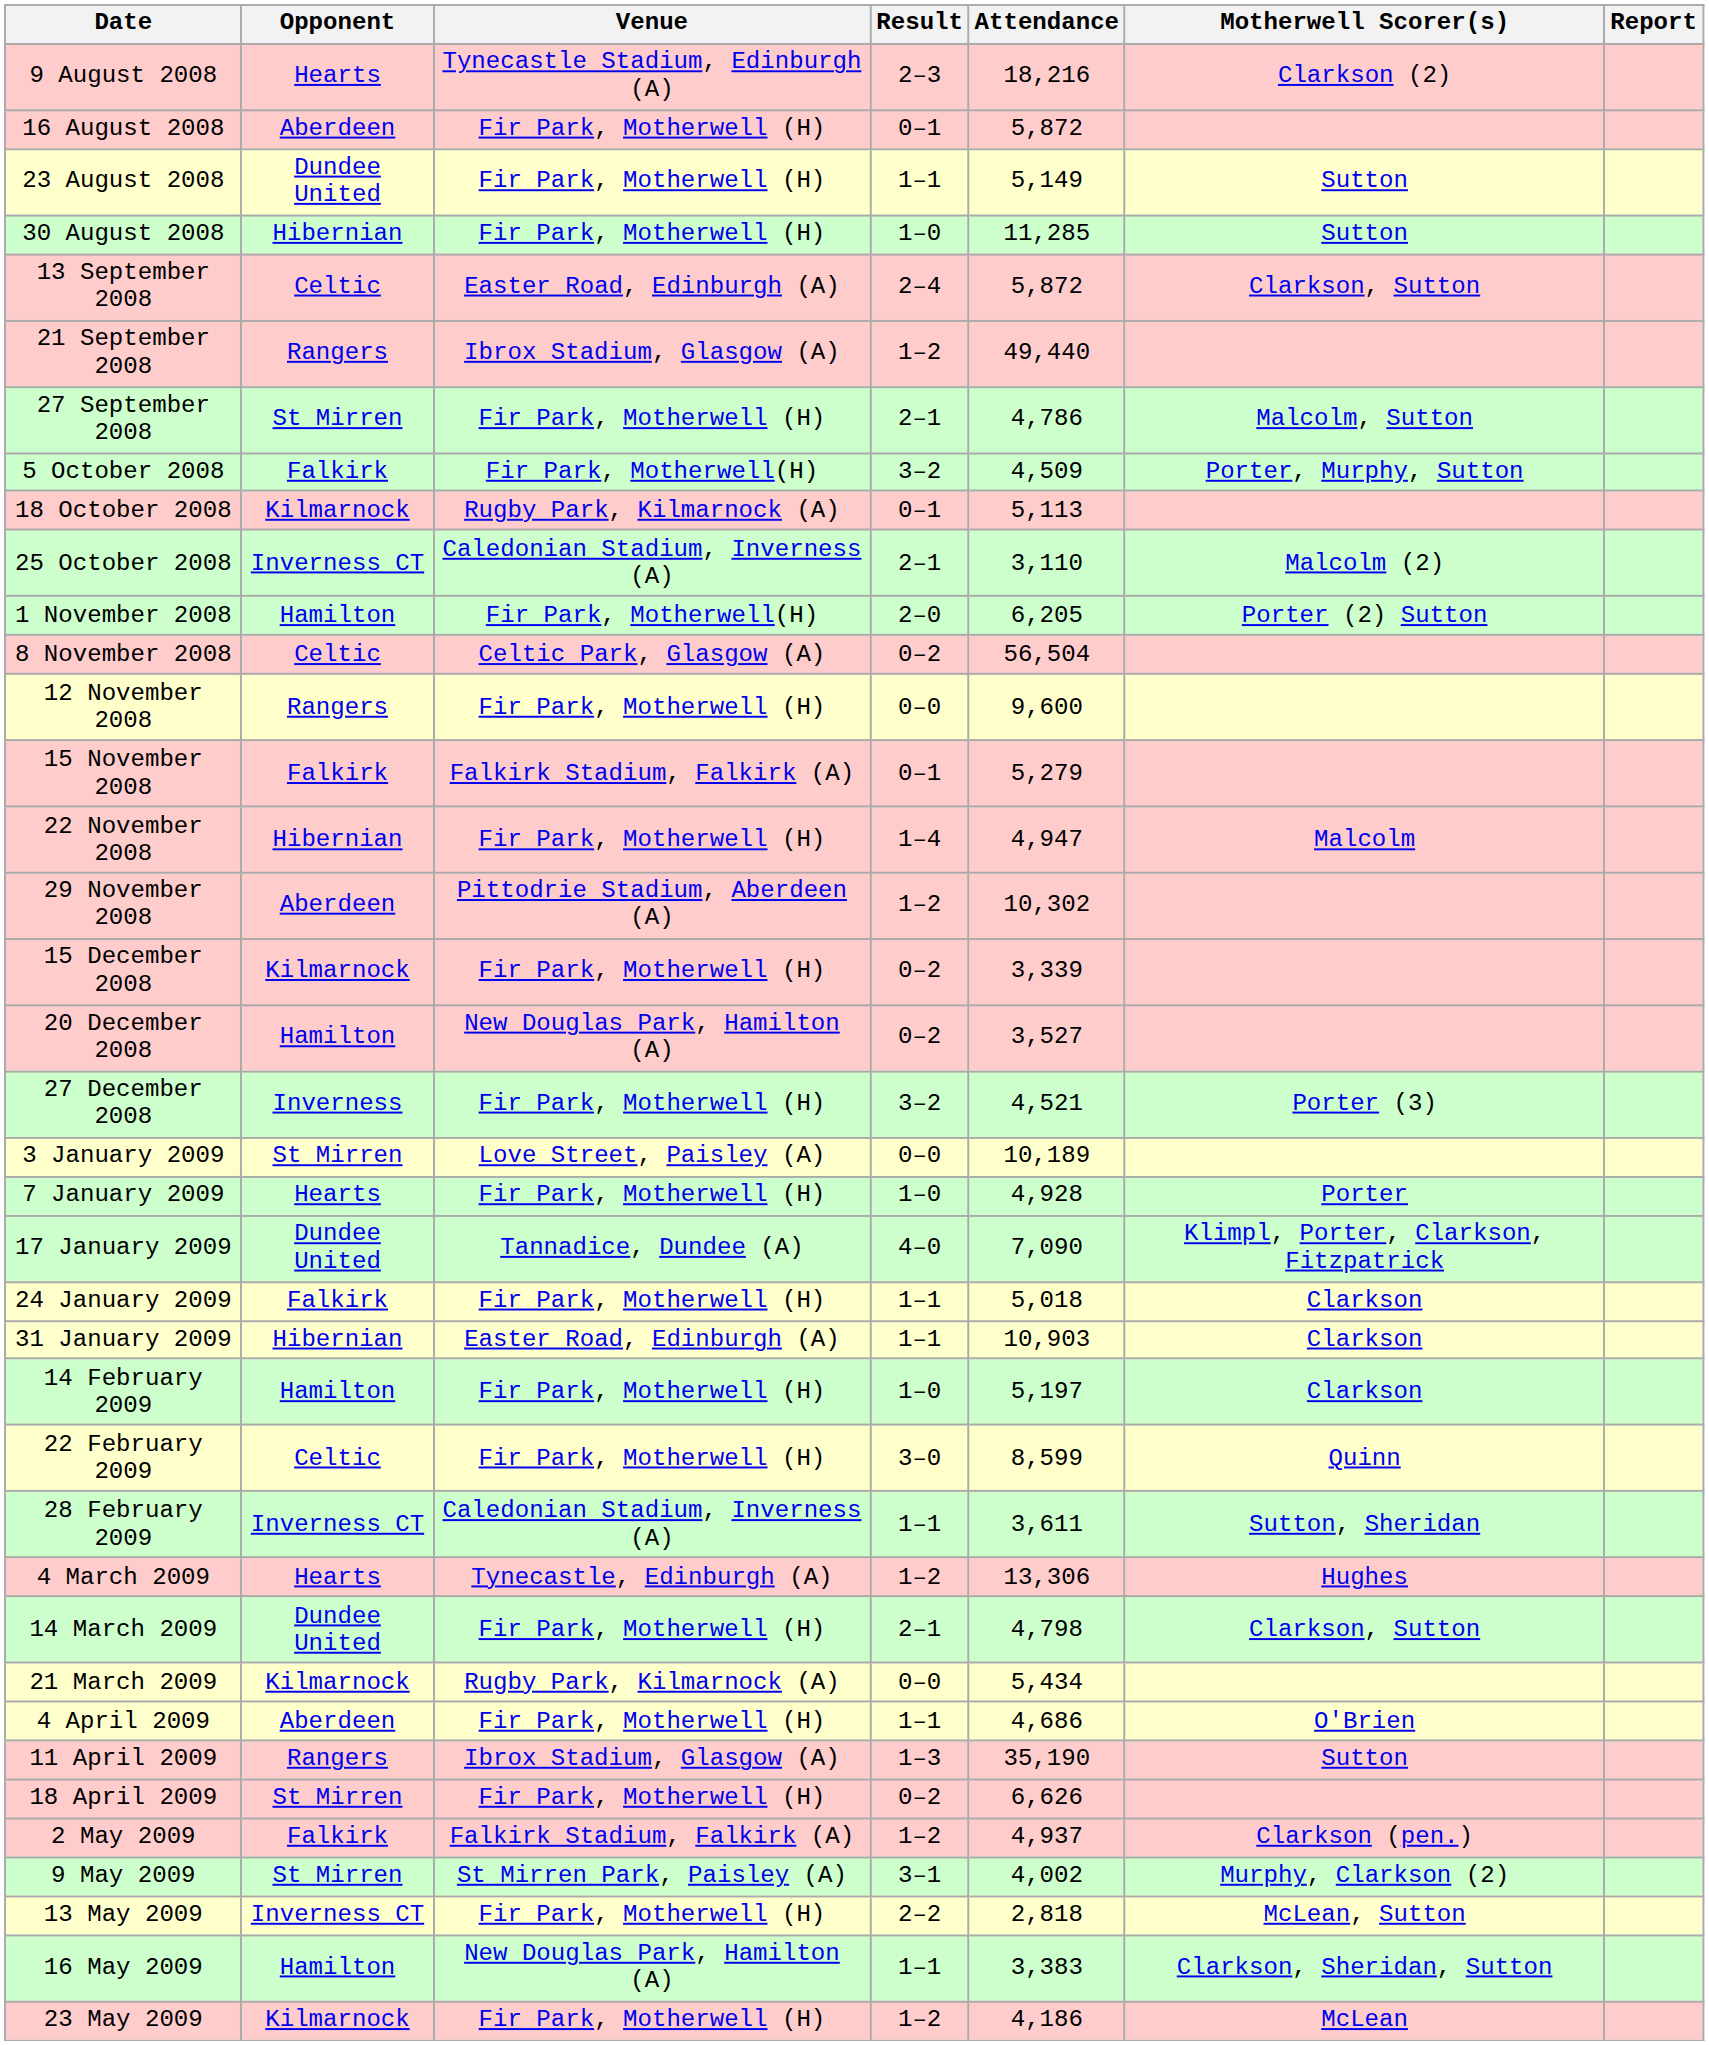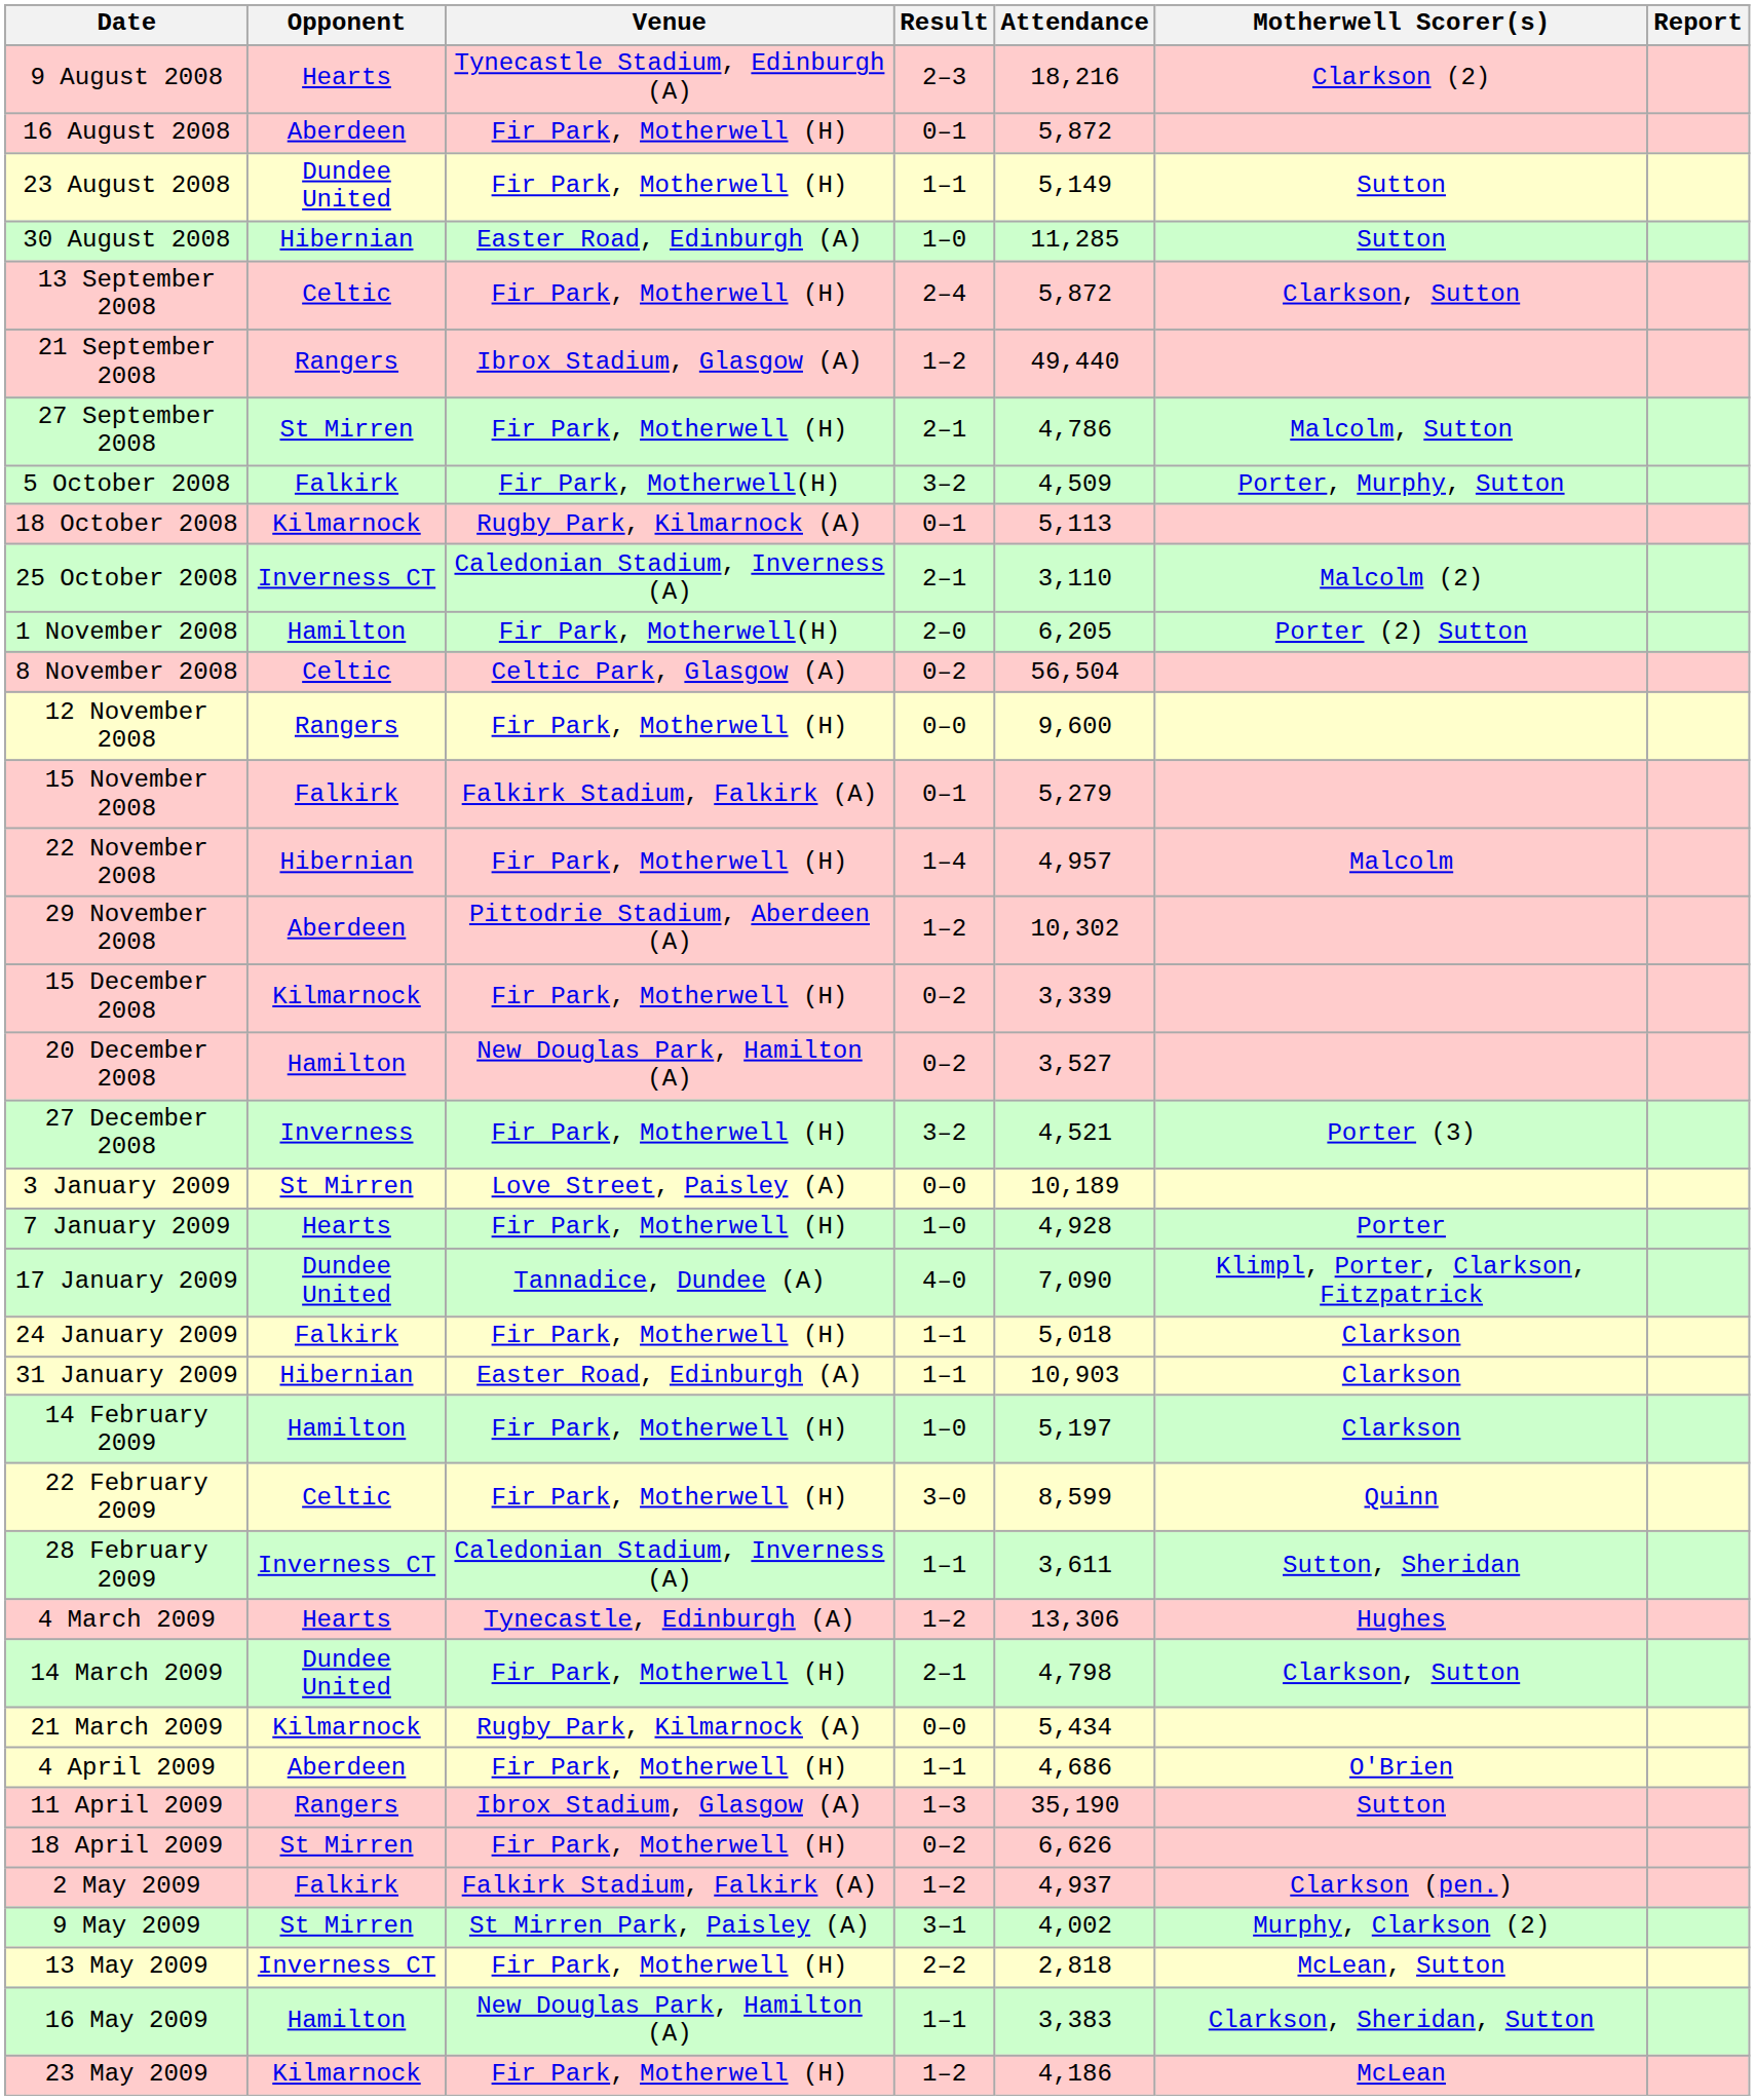 <table class="wikitable sortable" style="font-size:95%; text-align:center">
 <tr>
 <th>Date</th>
 <th>Opponent</th>
 <th>Venue</th>
 <th>Result</th>
 <th>Attendance</th>
 <th>Motherwell Scorer(s)</th>
 <th>Report</th>
 </tr>
 <tr bgcolor = "#ffcccc">
 <td>9 August 2008</td>
 <td><a href='#'>Hearts</a></td>
 <td><a href='#'>Tynecastle Stadium</a>, <a href='#'>Edinburgh</a> (A)</td>
 <td>2–3</td>
 <td>18,216</td>
 <td><a href='#'>Clarkson</a> (2)</td>
 <td></td>
 </tr>
 <tr bgcolor = "#ffcccc">
 <td>16 August 2008</td>
 <td><a href='#'>Aberdeen</a></td>
 <td><a href='#'>Fir Park</a>, <a href='#'>Motherwell</a> (H)</td>
 <td>0–1</td>
 <td>5,872</td>
 <td></td>
 <td></td>
 </tr>
 <tr bgcolor = "#ffffcc">
 <td>23 August 2008</td>
 <td><a href='#'>Dundee United</a></td>
 <td><a href='#'>Fir Park</a>, <a href='#'>Motherwell</a> (H)</td>
 <td>1–1</td>
 <td>5,149</td>
 <td><a href='#'>Sutton</a></td>
 <td></td>
 </tr>
 <tr bgcolor = "#ccffcc">
 <td>30 August 2008</td>
 <td><a href='#'>Hibernian</a></td>
-<td><a href='#'>Fir Park</a>, <a href='#'>Motherwell</a> (H)</td>
+<td><a href='#'>Easter Road</a>, <a href='#'>Edinburgh</a> (A)</td>
 <td>1–0</td>
 <td>11,285</td>
 <td><a href='#'>Sutton</a></td>
 <td></td>
 </tr>
 <tr bgcolor = "#ffcccc">
 <td>13 September 2008</td>
 <td><a href='#'>Celtic</a></td>
-<td><a href='#'>Easter Road</a>, <a href='#'>Edinburgh</a> (A)</td>
+<td><a href='#'>Fir Park</a>, <a href='#'>Motherwell</a> (H)</td>
 <td>2–4</td>
 <td>5,872</td>
 <td><a href='#'>Clarkson</a>, <a href='#'>Sutton</a></td>
 <td></td>
 </tr>
 <tr bgcolor = "#ffcccc">
 <td>21 September 2008</td>
 <td><a href='#'>Rangers</a></td>
 <td><a href='#'>Ibrox Stadium</a>, <a href='#'>Glasgow</a> (A)</td>
 <td>1–2</td>
 <td>49,440</td>
 <td></td>
 <td></td>
 </tr>
 <tr bgcolor = "#ccffcc">
 <td>27 September 2008</td>
 <td><a href='#'>St Mirren</a></td>
 <td><a href='#'>Fir Park</a>, <a href='#'>Motherwell</a> (H)</td>
 <td>2–1</td>
 <td>4,786</td>
 <td> <a href='#'>Malcolm</a>, <a href='#'>Sutton</a></td>
 <td></td>
 </tr>
 <tr bgcolor = "#ccffcc">
 <td>5 October 2008</td>
 <td><a href='#'>Falkirk</a></td>
 <td><a href='#'>Fir Park</a>, <a href='#'>Motherwell</a>(H)</td>
 <td>3–2</td>
 <td>4,509</td>
 <td> <a href='#'>Porter</a>, <a href='#'>Murphy</a>, <a href='#'>Sutton</a></td>
 <td></td>
 </tr>
 <tr bgcolor = "#ffcccc">
 <td>18 October 2008</td>
 <td><a href='#'>Kilmarnock</a></td>
 <td><a href='#'>Rugby Park</a>, <a href='#'>Kilmarnock</a> (A)</td>
 <td>0–1</td>
 <td>5,113</td>
 <td></td>
 <td></td>
 </tr>
 <tr bgcolor = "#ccffcc">
 <td>25 October 2008</td>
 <td><a href='#'>Inverness CT</a></td>
 <td><a href='#'>Caledonian Stadium</a>, <a href='#'>Inverness</a> (A)</td>
 <td>2–1</td>
 <td>3,110</td>
 <td> <a href='#'>Malcolm</a> (2)</td>
 <td></td>
 </tr>
 <tr bgcolor = "#ccffcc">
 <td>1 November 2008</td>
 <td><a href='#'>Hamilton</a></td>
 <td><a href='#'>Fir Park</a>, <a href='#'>Motherwell</a>(H)</td>
 <td>2–0</td>
 <td>6,205</td>
 <td> <a href='#'>Porter</a> (2) <a href='#'>Sutton</a></td>
 <td></td>
 </tr>
 <tr bgcolor = "#ffcccc">
 <td>8 November 2008</td>
 <td><a href='#'>Celtic</a></td>
 <td><a href='#'>Celtic Park</a>, <a href='#'>Glasgow</a> (A)</td>
 <td>0–2</td>
 <td>56,504</td>
 <td></td>
 <td></td>
 </tr>
 <tr bgcolor = "#ffffcc">
 <td>12 November 2008</td>
 <td><a href='#'>Rangers</a></td>
 <td><a href='#'>Fir Park</a>, <a href='#'>Motherwell</a> (H)</td>
 <td>0–0</td>
 <td>9,600</td>
 <td></td>
 <td></td>
 </tr>
 <tr bgcolor = "#ffcccc">
 <td>15 November 2008</td>
 <td><a href='#'>Falkirk</a></td>
 <td><a href='#'>Falkirk Stadium</a>, <a href='#'>Falkirk</a> (A)</td>
 <td>0–1</td>
 <td>5,279</td>
 <td></td>
 <td></td>
 </tr>
 <tr bgcolor = "#ffcccc">
 <td>22 November 2008</td>
 <td><a href='#'>Hibernian</a></td>
 <td><a href='#'>Fir Park</a>, <a href='#'>Motherwell</a> (H)</td>
 <td>1–4</td>
-<td>4,947</td>
+<td>4,957</td>
 <td> <a href='#'>Malcolm</a></td>
 <td></td>
 </tr>
 <tr bgcolor = "#ffcccc">
 <td>29 November 2008</td>
 <td><a href='#'>Aberdeen</a></td>
 <td><a href='#'>Pittodrie Stadium</a>, <a href='#'>Aberdeen</a> (A)</td>
 <td>1–2</td>
 <td>10,302</td>
 <td></td>
 <td></td>
 </tr>
 <tr bgcolor = "#ffcccc">
 <td>15 December 2008</td>
 <td><a href='#'>Kilmarnock</a></td>
 <td><a href='#'>Fir Park</a>, <a href='#'>Motherwell</a> (H)</td>
 <td>0–2</td>
 <td>3,339</td>
 <td></td>
 <td></td>
 </tr>
 <tr bgcolor = "#ffcccc">
 <td>20 December 2008</td>
 <td><a href='#'>Hamilton</a></td>
 <td><a href='#'>New Douglas Park</a>, <a href='#'>Hamilton</a> (A)</td>
 <td>0–2</td>
 <td>3,527</td>
 <td></td>
 <td></td>
 </tr>
 <tr bgcolor = "#ccffcc">
 <td>27 December 2008</td>
 <td><a href='#'>Inverness</a></td>
 <td><a href='#'>Fir Park</a>, <a href='#'>Motherwell</a> (H)</td>
 <td>3–2</td>
 <td>4,521</td>
 <td><a href='#'>Porter</a> (3)</td>
 <td></td>
 </tr>
 <tr bgcolor = "#ffffcc">
 <td>3 January 2009</td>
 <td><a href='#'>St Mirren</a></td>
 <td><a href='#'>Love Street</a>, <a href='#'>Paisley</a> (A)</td>
 <td>0–0</td>
 <td>10,189</td>
 <td></td>
 <td></td>
 </tr>
 <tr bgcolor = "#ccffcc">
 <td>7 January 2009</td>
 <td><a href='#'>Hearts</a></td>
 <td><a href='#'>Fir Park</a>, <a href='#'>Motherwell</a> (H)</td>
 <td>1–0</td>
 <td>4,928</td>
 <td> <a href='#'>Porter</a></td>
 <td></td>
 </tr>
 <tr bgcolor = "#ccffcc">
 <td>17 January 2009</td>
 <td><a href='#'>Dundee United</a></td>
 <td><a href='#'>Tannadice</a>, <a href='#'>Dundee</a> (A)</td>
 <td>4–0</td>
 <td>7,090</td>
 <td> <a href='#'>Klimpl</a>, <a href='#'>Porter</a>, <a href='#'>Clarkson</a>, <a href='#'>Fitzpatrick</a></td>
 <td></td>
 </tr>
 <tr bgcolor = "#ffffcc">
 <td>24 January 2009</td>
 <td><a href='#'>Falkirk</a></td>
 <td><a href='#'>Fir Park</a>, <a href='#'>Motherwell</a> (H)</td>
 <td>1–1</td>
 <td>5,018</td>
 <td> <a href='#'>Clarkson</a></td>
 <td></td>
 </tr>
 <tr bgcolor = "#ffffcc">
 <td>31 January 2009</td>
 <td><a href='#'>Hibernian</a></td>
 <td><a href='#'>Easter Road</a>, <a href='#'>Edinburgh</a> (A)</td>
 <td>1–1</td>
 <td>10,903</td>
 <td> <a href='#'>Clarkson</a></td>
 <td></td>
 </tr>
 <tr bgcolor = "#ccffcc">
 <td>14 February 2009</td>
 <td><a href='#'>Hamilton</a></td>
 <td><a href='#'>Fir Park</a>, <a href='#'>Motherwell</a> (H)</td>
 <td>1–0</td>
 <td>5,197</td>
 <td> <a href='#'>Clarkson</a></td>
 <td></td>
 </tr>
 <tr bgcolor = "#ffffcc">
 <td>22 February 2009</td>
 <td><a href='#'>Celtic</a></td>
 <td><a href='#'>Fir Park</a>, <a href='#'>Motherwell</a> (H)</td>
 <td>3–0</td>
 <td>8,599</td>
 <td> <a href='#'>Quinn</a></td>
 <td></td>
 </tr>
 <tr bgcolor = "#ccffcc">
 <td>28 February 2009</td>
 <td><a href='#'>Inverness CT</a></td>
 <td><a href='#'>Caledonian Stadium</a>, <a href='#'>Inverness</a> (A)</td>
 <td>1–1</td>
 <td>3,611</td>
 <td> <a href='#'>Sutton</a>, <a href='#'>Sheridan</a></td>
 <td></td>
 </tr>
 <tr bgcolor = "#ffcccc">
 <td>4 March 2009</td>
 <td><a href='#'>Hearts</a></td>
 <td><a href='#'>Tynecastle</a>, <a href='#'>Edinburgh</a> (A)</td>
 <td>1–2</td>
 <td>13,306</td>
 <td> <a href='#'>Hughes</a></td>
 <td></td>
 </tr>
 <tr bgcolor = "#ccffcc">
 <td>14 March 2009</td>
 <td><a href='#'>Dundee United</a></td>
 <td><a href='#'>Fir Park</a>, <a href='#'>Motherwell</a> (H)</td>
 <td>2–1</td>
 <td>4,798</td>
 <td> <a href='#'>Clarkson</a>, <a href='#'>Sutton</a></td>
 <td></td>
 </tr>
 <tr bgcolor = "#ffffcc">
 <td>21 March 2009</td>
 <td><a href='#'>Kilmarnock</a></td>
 <td><a href='#'>Rugby Park</a>, <a href='#'>Kilmarnock</a> (A)</td>
 <td>0–0</td>
 <td>5,434</td>
 <td></td>
 <td></td>
 </tr>
 <tr bgcolor = "#ffffcc">
 <td>4 April 2009</td>
 <td><a href='#'>Aberdeen</a></td>
 <td><a href='#'>Fir Park</a>, <a href='#'>Motherwell</a> (H)</td>
 <td>1–1</td>
 <td>4,686</td>
 <td> <a href='#'>O'Brien</a></td>
 <td></td>
 </tr>
 <tr bgcolor = "#ffcccc">
 <td>11 April 2009</td>
 <td><a href='#'>Rangers</a></td>
 <td><a href='#'>Ibrox Stadium</a>, <a href='#'>Glasgow</a> (A)</td>
 <td>1–3</td>
 <td>35,190</td>
 <td> <a href='#'>Sutton</a></td>
 <td></td>
 </tr>
 <tr bgcolor = "#ffcccc">
 <td>18 April 2009</td>
 <td><a href='#'>St Mirren</a></td>
 <td><a href='#'>Fir Park</a>, <a href='#'>Motherwell</a> (H)</td>
 <td>0–2</td>
 <td>6,626</td>
 <td></td>
 <td></td>
 </tr>
 <tr bgcolor = "#ffcccc">
 <td>2 May 2009</td>
 <td><a href='#'>Falkirk</a></td>
 <td><a href='#'>Falkirk Stadium</a>, <a href='#'>Falkirk</a> (A)</td>
 <td>1–2</td>
 <td>4,937</td>
 <td> <a href='#'>Clarkson</a> (<a href='#'>pen.</a>)</td>
 <td></td>
 </tr>
 <tr bgcolor = "#ccffcc">
 <td>9 May 2009</td>
 <td><a href='#'>St Mirren</a></td>
 <td><a href='#'>St Mirren Park</a>, <a href='#'>Paisley</a> (A)</td>
 <td>3–1</td>
 <td>4,002</td>
 <td> <a href='#'>Murphy</a>, <a href='#'>Clarkson</a> (2)</td>
 <td></td>
 </tr>
 <tr bgcolor = "#ffffcc">
 <td>13 May 2009</td>
 <td><a href='#'>Inverness CT</a></td>
 <td><a href='#'>Fir Park</a>, <a href='#'>Motherwell</a> (H)</td>
 <td>2–2</td>
 <td>2,818</td>
 <td> <a href='#'>McLean</a>, <a href='#'>Sutton</a></td>
 <td></td>
 </tr>
 <tr bgcolor = "#ccffcc">
 <td>16 May 2009</td>
 <td><a href='#'>Hamilton</a></td>
 <td><a href='#'>New Douglas Park</a>, <a href='#'>Hamilton</a> (A)</td>
 <td>1–1</td>
 <td>3,383</td>
 <td> <a href='#'>Clarkson</a>, <a href='#'>Sheridan</a>, <a href='#'>Sutton</a></td>
 <td></td>
 </tr>
 <tr bgcolor = "#ffcccc">
 <td>23 May 2009</td>
 <td><a href='#'>Kilmarnock</a></td>
 <td><a href='#'>Fir Park</a>, <a href='#'>Motherwell</a> (H)</td>
 <td>1–2</td>
 <td>4,186</td>
 <td> <a href='#'>McLean</a></td>
 <td></td>
 </tr>
 </table>
